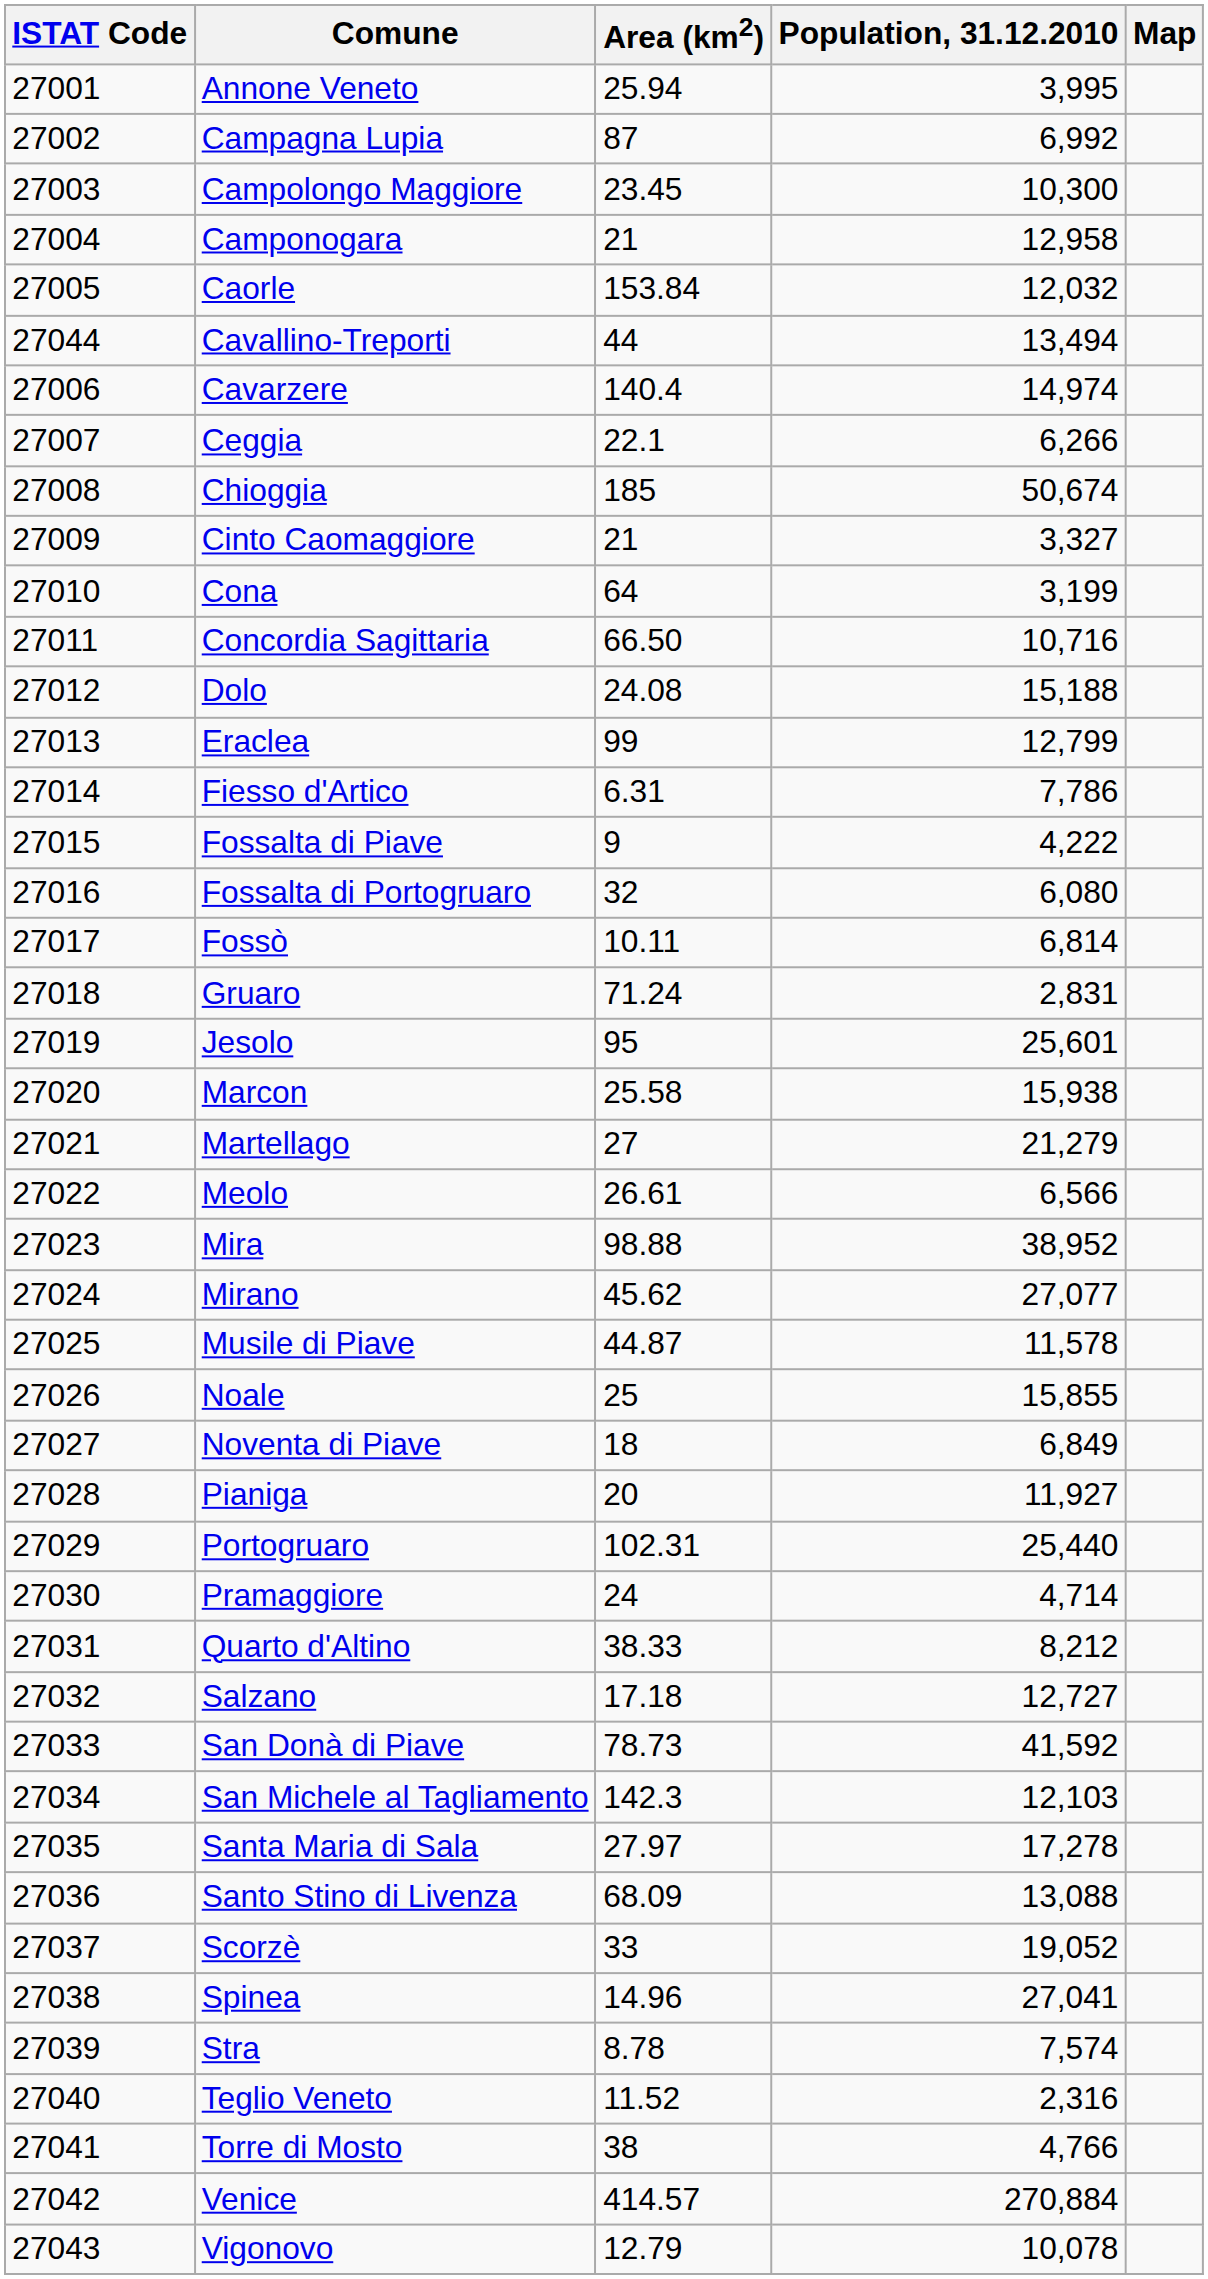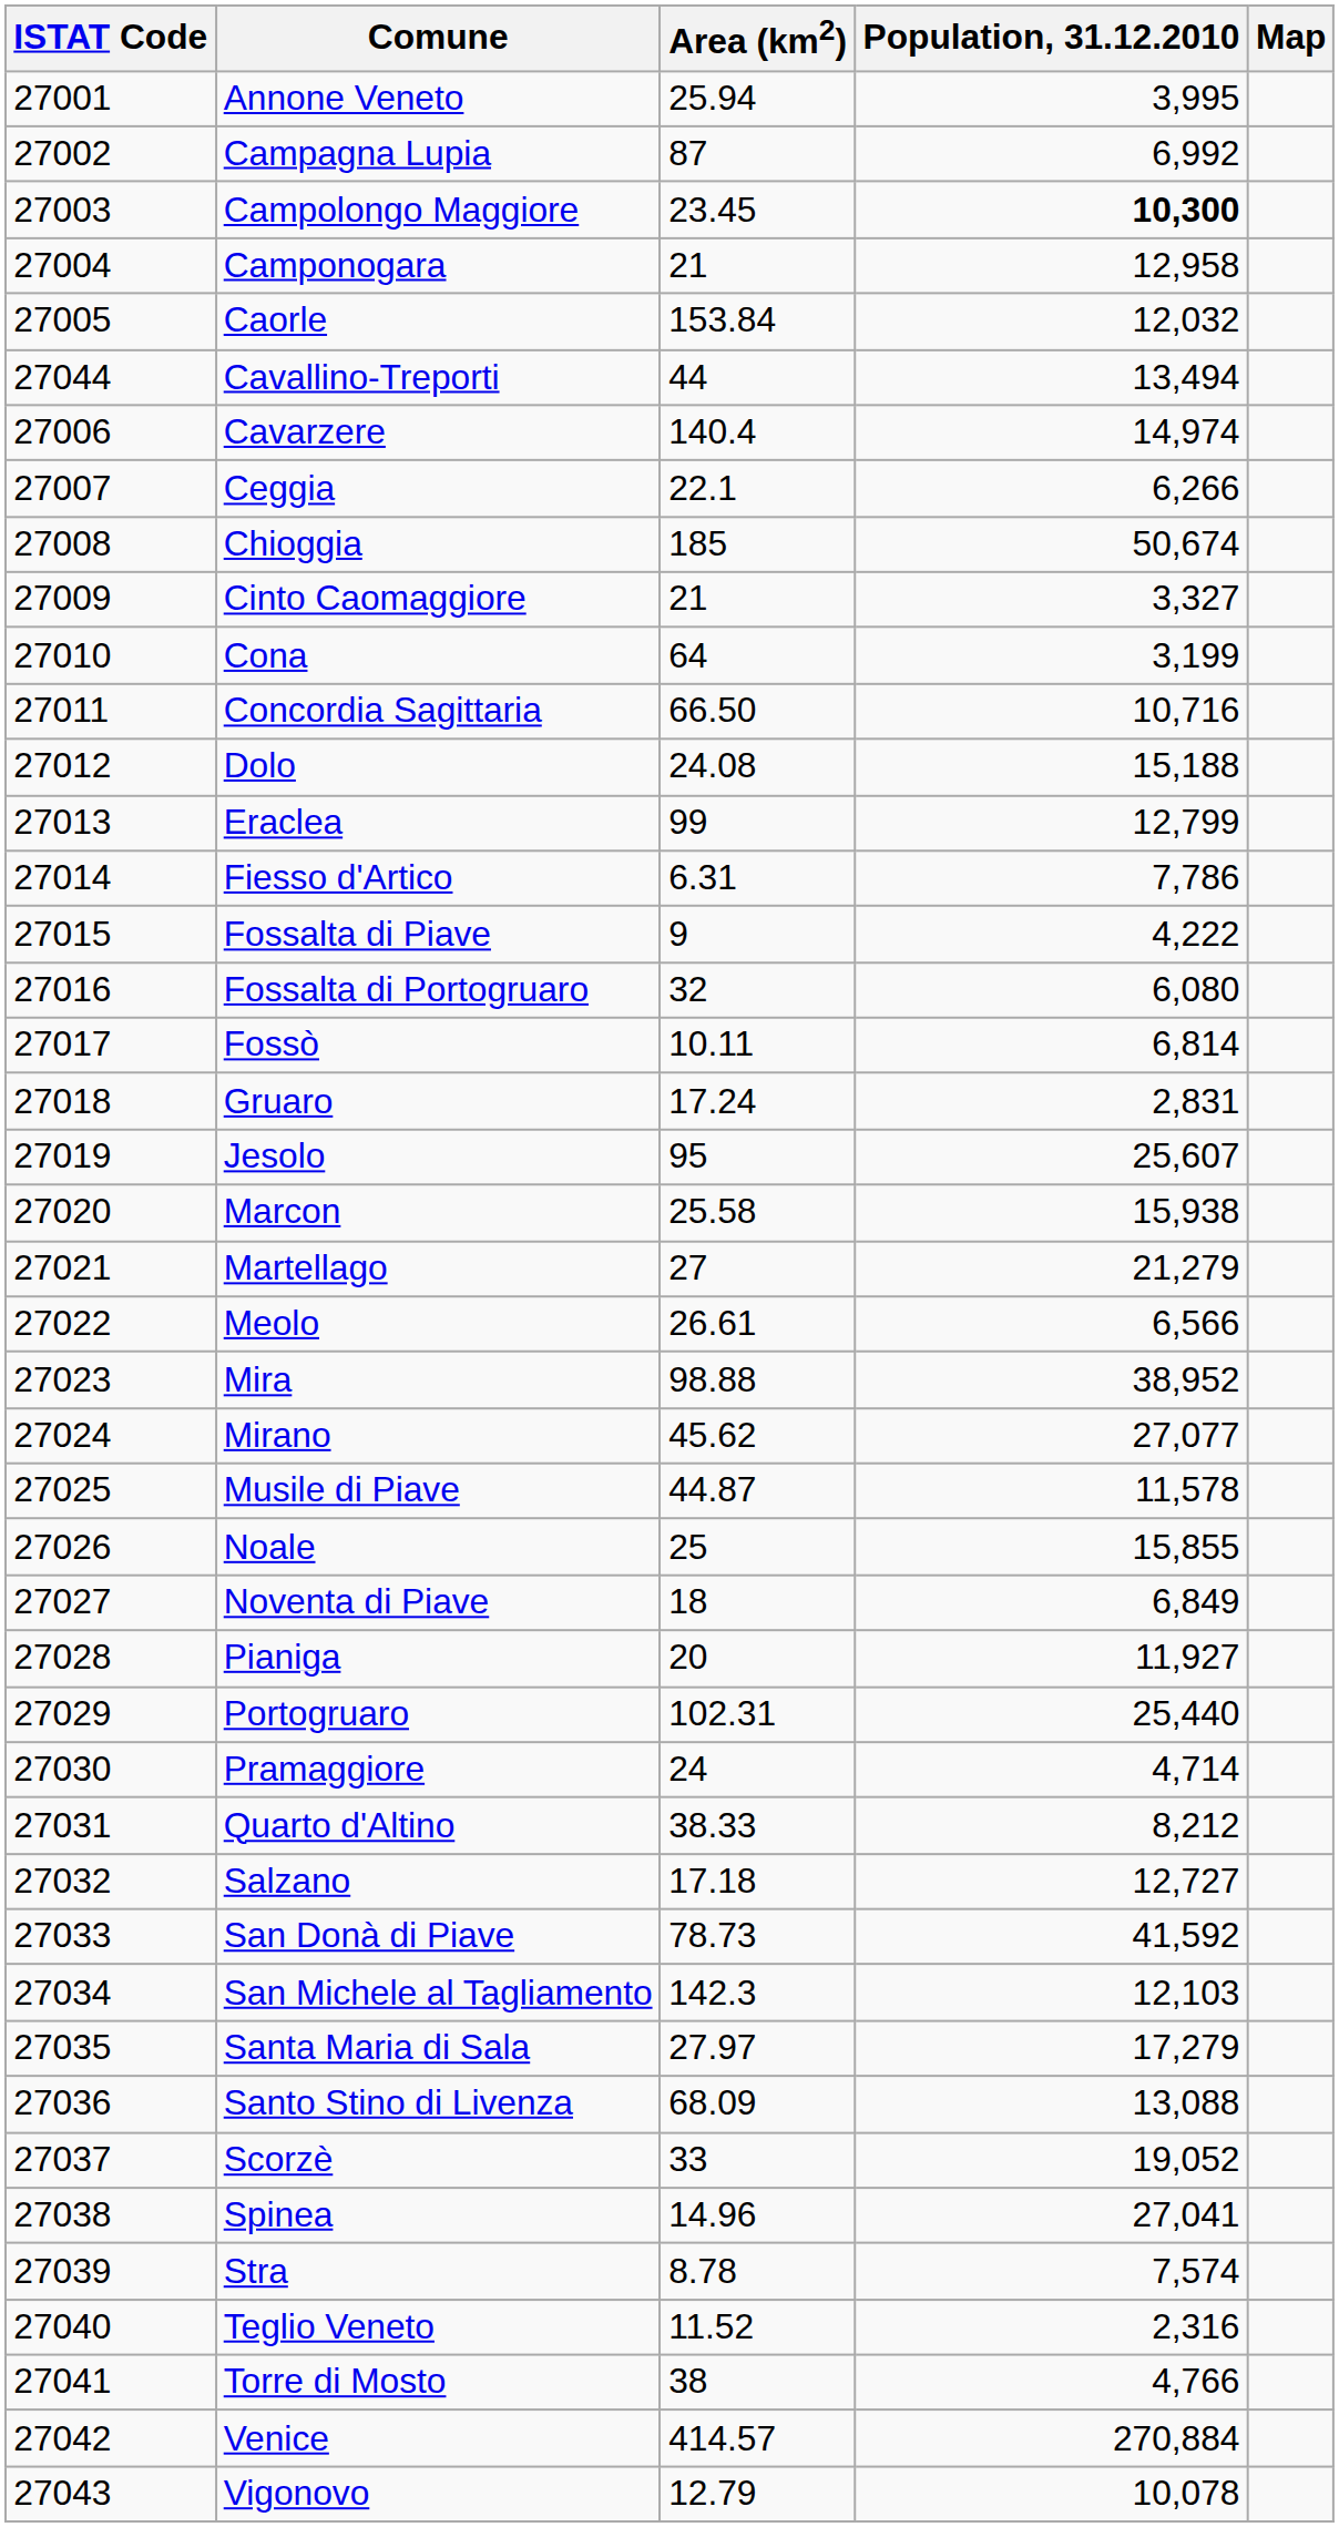 <table class="wikitable sortable">
 <tr>
 <th><a href='#'>ISTAT</a> Code</th>
 <th>Comune</th>
 <th>Area (km<sup>2</sup>)</th>
 <th>Population, 31.12.2010</th>
 <th>Map</th>
 </tr>
 <tr>
 <td>27001</td>
 <td><a href='#'>Annone Veneto</a></td>
 <td>25.94</td>
 <td align="right">3,995</td>
 <td></td>
 </tr>
 <tr>
 <td>27002</td>
 <td><a href='#'>Campagna Lupia</a></td>
 <td>87</td>
 <td align="right">6,992</td>
 <td></td>
 </tr>
 <tr>
 <td>27003</td>
 <td><a href='#'>Campolongo Maggiore</a></td>
 <td>23.45</td>
-<td align="right">10,300</td>
+<td align="right"><strong>10,300</strong></td>
 <td></td>
 </tr>
 <tr>
 <td>27004</td>
 <td><a href='#'>Camponogara</a></td>
 <td>21</td>
 <td align="right">12,958</td>
 <td></td>
 </tr>
 <tr>
 <td>27005</td>
 <td><a href='#'>Caorle</a></td>
 <td>153.84</td>
 <td align="right">12,032</td>
 <td></td>
 </tr>
 <tr>
 <td>27044</td>
 <td><a href='#'>Cavallino-Treporti</a></td>
 <td>44</td>
 <td align="right">13,494</td>
 <td></td>
 </tr>
 <tr>
 <td>27006</td>
 <td><a href='#'>Cavarzere</a></td>
 <td>140.4</td>
 <td align="right">14,974</td>
 <td></td>
 </tr>
 <tr>
 <td>27007</td>
 <td><a href='#'>Ceggia</a></td>
 <td>22.1</td>
 <td align="right">6,266</td>
 <td></td>
 </tr>
 <tr>
 <td>27008</td>
 <td><a href='#'>Chioggia</a></td>
 <td>185</td>
 <td align="right">50,674</td>
 <td></td>
 </tr>
 <tr>
 <td>27009</td>
 <td><a href='#'>Cinto Caomaggiore</a></td>
 <td>21</td>
 <td align="right">3,327</td>
 <td></td>
 </tr>
 <tr>
 <td>27010</td>
 <td><a href='#'>Cona</a></td>
 <td>64</td>
 <td align="right">3,199</td>
 <td></td>
 </tr>
 <tr>
 <td>27011</td>
 <td><a href='#'>Concordia Sagittaria</a></td>
 <td>66.50</td>
 <td align="right">10,716</td>
 <td></td>
 </tr>
 <tr>
 <td>27012</td>
 <td><a href='#'>Dolo</a></td>
 <td>24.08</td>
 <td align="right">15,188</td>
 <td></td>
 </tr>
 <tr>
 <td>27013</td>
 <td><a href='#'>Eraclea</a></td>
 <td>99</td>
 <td align="right">12,799</td>
 <td></td>
 </tr>
 <tr>
 <td>27014</td>
 <td><a href='#'>Fiesso d'Artico</a></td>
 <td>6.31</td>
 <td align="right">7,786</td>
 <td></td>
 </tr>
 <tr>
 <td>27015</td>
 <td><a href='#'>Fossalta di Piave</a></td>
 <td>9</td>
 <td align="right">4,222</td>
 <td></td>
 </tr>
 <tr>
 <td>27016</td>
 <td><a href='#'>Fossalta di Portogruaro</a></td>
 <td>32</td>
 <td align="right">6,080</td>
 <td></td>
 </tr>
 <tr>
 <td>27017</td>
 <td><a href='#'>Fossò</a></td>
 <td>10.11</td>
 <td align="right">6,814</td>
 <td></td>
 </tr>
 <tr>
 <td>27018</td>
 <td><a href='#'>Gruaro</a></td>
-<td>71.24</td>
+<td>17.24</td>
 <td align="right">2,831</td>
 <td></td>
 </tr>
 <tr>
 <td>27019</td>
 <td><a href='#'>Jesolo</a></td>
 <td>95</td>
-<td align="right">25,601</td>
+<td align="right">25,607</td>
 <td></td>
 </tr>
 <tr>
 <td>27020</td>
 <td><a href='#'>Marcon</a></td>
 <td>25.58</td>
 <td align="right">15,938</td>
 <td></td>
 </tr>
 <tr>
 <td>27021</td>
 <td><a href='#'>Martellago</a></td>
 <td>27</td>
 <td align="right">21,279</td>
 <td></td>
 </tr>
 <tr>
 <td>27022</td>
 <td><a href='#'>Meolo</a></td>
 <td>26.61</td>
 <td align="right">6,566</td>
 <td></td>
 </tr>
 <tr>
 <td>27023</td>
 <td><a href='#'>Mira</a></td>
 <td>98.88</td>
 <td align="right">38,952</td>
 <td></td>
 </tr>
 <tr>
 <td>27024</td>
 <td><a href='#'>Mirano</a></td>
 <td>45.62</td>
 <td align="right">27,077</td>
 <td></td>
 </tr>
 <tr>
 <td>27025</td>
 <td><a href='#'>Musile di Piave</a></td>
 <td>44.87</td>
 <td align="right">11,578</td>
 <td></td>
 </tr>
 <tr>
 <td>27026</td>
 <td><a href='#'>Noale</a></td>
 <td>25</td>
 <td align="right">15,855</td>
 <td></td>
 </tr>
 <tr>
 <td>27027</td>
 <td><a href='#'>Noventa di Piave</a></td>
 <td>18</td>
 <td align="right">6,849</td>
 <td></td>
 </tr>
 <tr>
 <td>27028</td>
 <td><a href='#'>Pianiga</a></td>
 <td>20</td>
 <td align="right">11,927</td>
 <td></td>
 </tr>
 <tr>
 <td>27029</td>
 <td><a href='#'>Portogruaro</a></td>
 <td>102.31</td>
 <td align="right">25,440</td>
 <td></td>
 </tr>
 <tr>
 <td>27030</td>
 <td><a href='#'>Pramaggiore</a></td>
 <td>24</td>
 <td align="right">4,714</td>
 <td></td>
 </tr>
 <tr>
 <td>27031</td>
 <td><a href='#'>Quarto d'Altino</a></td>
 <td>38.33</td>
 <td align="right">8,212</td>
 <td></td>
 </tr>
 <tr>
 <td>27032</td>
 <td><a href='#'>Salzano</a></td>
 <td>17.18</td>
 <td align="right">12,727</td>
 <td></td>
 </tr>
 <tr>
 <td>27033</td>
 <td><a href='#'>San Donà di Piave</a></td>
 <td>78.73</td>
 <td align="right">41,592</td>
 <td></td>
 </tr>
 <tr>
 <td>27034</td>
 <td><a href='#'>San Michele al Tagliamento</a></td>
 <td>142.3</td>
 <td align="right">12,103</td>
 <td></td>
 </tr>
 <tr>
 <td>27035</td>
 <td><a href='#'>Santa Maria di Sala</a></td>
 <td>27.97</td>
-<td align="right">17,278</td>
+<td align="right">17,279</td>
 <td></td>
 </tr>
 <tr>
 <td>27036</td>
 <td><a href='#'>Santo Stino di Livenza</a></td>
 <td>68.09</td>
 <td align="right">13,088</td>
 <td></td>
 </tr>
 <tr>
 <td>27037</td>
 <td><a href='#'>Scorzè</a></td>
 <td>33</td>
 <td align="right">19,052</td>
 <td></td>
 </tr>
 <tr>
 <td>27038</td>
 <td><a href='#'>Spinea</a></td>
 <td>14.96</td>
 <td align="right">27,041</td>
 <td></td>
 </tr>
 <tr>
 <td>27039</td>
 <td><a href='#'>Stra</a></td>
 <td>8.78</td>
 <td align="right">7,574</td>
 <td></td>
 </tr>
 <tr>
 <td>27040</td>
 <td><a href='#'>Teglio Veneto</a></td>
 <td>11.52</td>
 <td align="right">2,316</td>
 <td></td>
 </tr>
 <tr>
 <td>27041</td>
 <td><a href='#'>Torre di Mosto</a></td>
 <td>38</td>
 <td align="right">4,766</td>
 <td></td>
 </tr>
 <tr>
 <td>27042</td>
 <td><a href='#'>Venice</a></td>
 <td>414.57</td>
 <td align="right">270,884</td>
 <td></td>
 </tr>
 <tr>
 <td>27043</td>
 <td><a href='#'>Vigonovo</a></td>
 <td>12.79</td>
 <td align="right">10,078</td>
 <td></td>
 </tr>
 <tr>
 </tr>
 </table>
